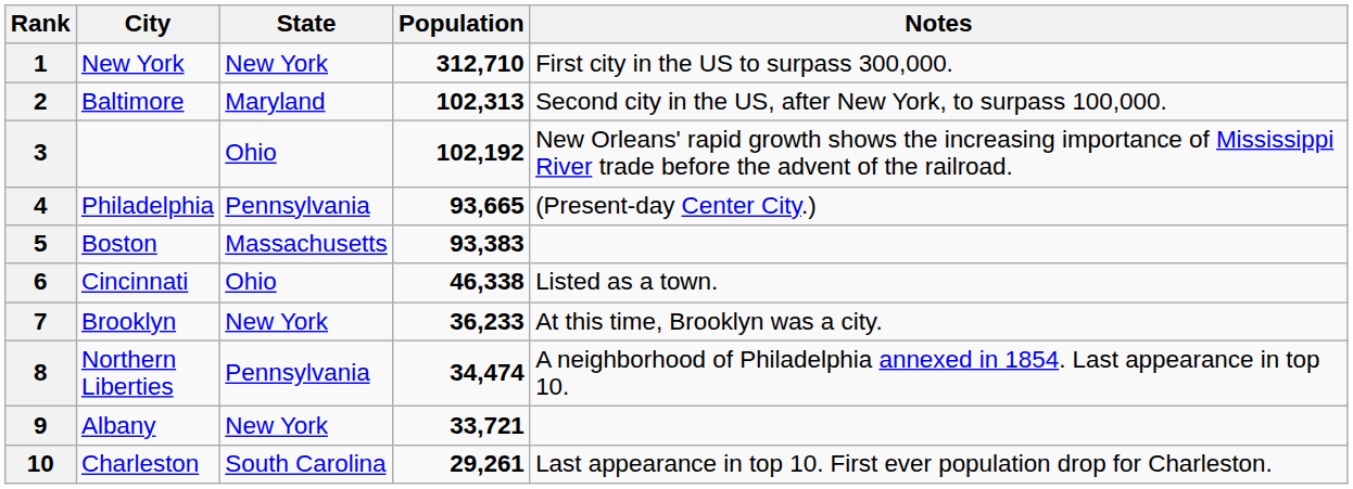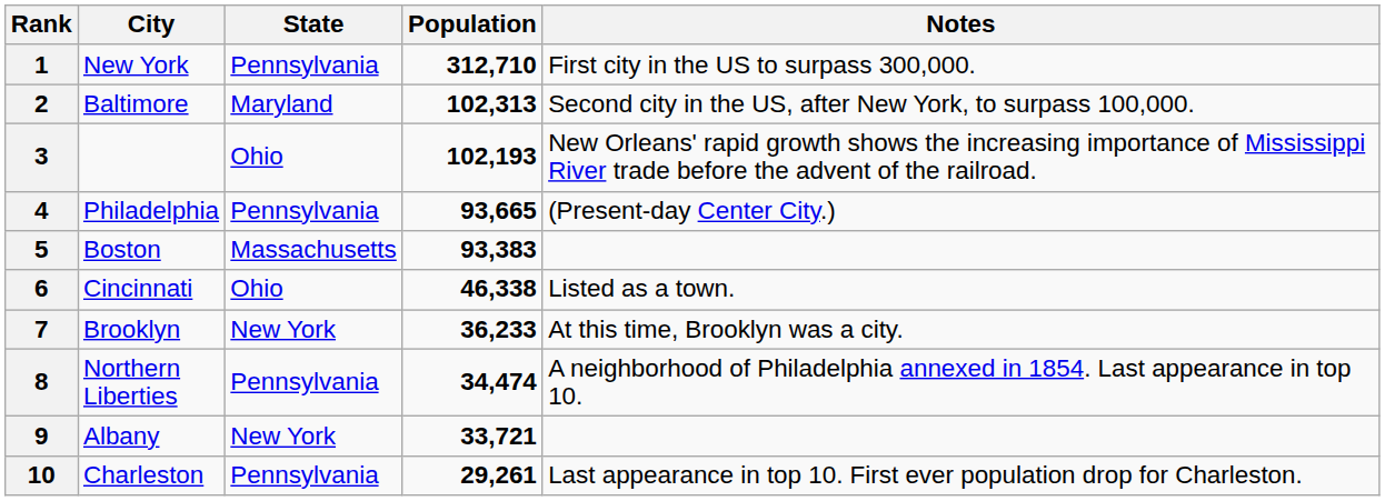 <table class="wikitable plainrowheaders" style="width:100%">
 <tr>
 <th scope="col" style="width:3%;">Rank</th>
 <th scope="col" style="width:9%;">City</th>
 <th scope="col" style="width:9%;">State</th>
 <th scope="col" style="width:9%;">Population</th>
 <th scope="col" style="width:70%;">Notes</th>
 </tr>
 <tr>
 <th scope="row">1</th>
 <td><a href='#'>New York</a></td>
-<td><a href='#'>New York</a></td>
+<td><a href='#'>Pennsylvania</a></td>
 <td align="right"><strong>312,710</strong></td>
 <td>First city in the US to surpass 300,000.</td>
 </tr>
 <tr>
 <th scope="row">2</th>
 <td><a href='#'>Baltimore</a></td>
 <td><a href='#'>Maryland</a></td>
 <td align="right"><strong>102,313</strong></td>
 <td>Second city in the US, after New York, to surpass 100,000.</td>
 </tr>
 <tr>
 <th scope="row">3</th>
 <td></td>
 <td><a href='#'>Ohio</a></td>
-<td align="right"><strong>102,192</strong></td>
+<td align="right"><strong>102,193</strong></td>
 <td>New Orleans' rapid growth shows the increasing importance of <a href='#'>Mississippi River</a> trade before the advent of the railroad.</td>
 </tr>
 <tr>
 <th scope="row">4</th>
 <td><a href='#'>Philadelphia</a></td>
 <td><a href='#'>Pennsylvania</a></td>
 <td align="right"><strong>93,665</strong></td>
 <td>(Present-day <a href='#'>Center City</a>.)</td>
 </tr>
 <tr>
 <th scope="row">5</th>
 <td><a href='#'>Boston</a></td>
 <td><a href='#'>Massachusetts</a></td>
 <td align="right"><strong>93,383</strong></td>
 <td></td>
 </tr>
 <tr>
 <th scope="row">6</th>
 <td><a href='#'>Cincinnati</a></td>
 <td><a href='#'>Ohio</a></td>
 <td align="right"><strong>46,338</strong></td>
 <td>Listed as a town.</td>
 </tr>
 <tr>
 <th scope="row">7</th>
 <td><a href='#'>Brooklyn</a></td>
 <td><a href='#'>New York</a></td>
 <td align="right"><strong>36,233</strong></td>
 <td>At this time, Brooklyn was a city.</td>
 </tr>
 <tr>
 <th scope="row">8</th>
 <td><a href='#'>Northern Liberties</a></td>
 <td><a href='#'>Pennsylvania</a></td>
 <td align="right"><strong>34,474</strong></td>
 <td>A neighborhood of Philadelphia <a href='#'>annexed in 1854</a>. Last appearance in top 10.</td>
 </tr>
 <tr>
 <th scope="row">9</th>
 <td><a href='#'>Albany</a></td>
 <td><a href='#'>New York</a></td>
 <td align="right"><strong>33,721</strong></td>
 <td></td>
 </tr>
 <tr>
 <th scope="row">10</th>
 <td><a href='#'>Charleston</a></td>
-<td><a href='#'>South Carolina</a></td>
+<td><a href='#'>Pennsylvania</a></td>
 <td align="right"><strong>29,261</strong></td>
 <td>Last appearance in top 10. First ever population drop for Charleston.</td>
 </tr>
 </table>
